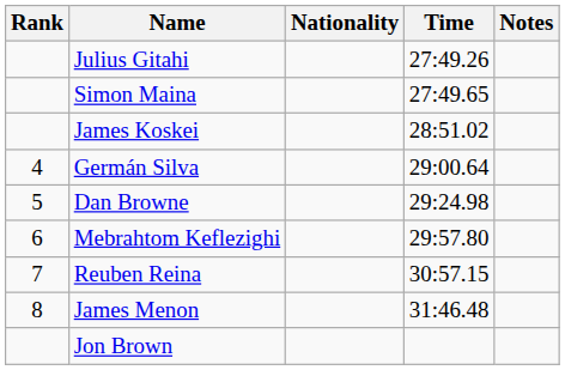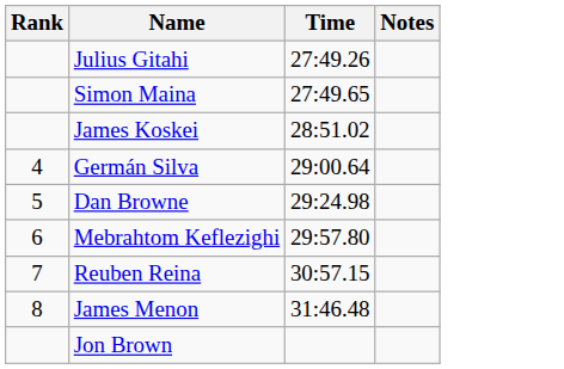 <table class="wikitable sortable" style="text-align:center">
 <tr>
 <th>Rank</th>
 <th>Name</th>
-<th>Nationality</th>
 <th>Time</th>
 <th>Notes</th>
 </tr>
 <tr>
 <td></td>
 <td align=left><a href='#'>Julius Gitahi</a></td>
-<td align=left></td>
 <td>27:49.26</td>
 <td></td>
 </tr>
 <tr>
 <td></td>
 <td align=left><a href='#'>Simon Maina</a></td>
-<td align=left></td>
 <td>27:49.65</td>
 <td></td>
 </tr>
 <tr>
 <td></td>
 <td align=left><a href='#'>James Koskei</a></td>
-<td align=left></td>
 <td>28:51.02</td>
 <td></td>
 </tr>
 <tr>
 <td>4</td>
 <td align=left><a href='#'>Germán Silva</a></td>
-<td align=left></td>
 <td>29:00.64</td>
 <td></td>
 </tr>
 <tr>
 <td>5</td>
 <td align=left><a href='#'>Dan Browne</a></td>
-<td align=left></td>
 <td>29:24.98</td>
 <td></td>
 </tr>
 <tr>
 <td>6</td>
 <td align=left><a href='#'>Mebrahtom Keflezighi</a></td>
-<td align=left></td>
 <td>29:57.80</td>
 <td></td>
 </tr>
 <tr>
 <td>7</td>
 <td align=left><a href='#'>Reuben Reina</a></td>
-<td align=left></td>
 <td>30:57.15</td>
 <td></td>
 </tr>
 <tr>
 <td>8</td>
 <td align=left><a href='#'>James Menon</a></td>
-<td align=left></td>
 <td>31:46.48</td>
 <td></td>
 </tr>
 <tr>
 <td></td>
 <td align=left><a href='#'>Jon Brown</a></td>
-<td align=left></td>
 <td></td>
 <td></td>
 </tr>
 </table>
